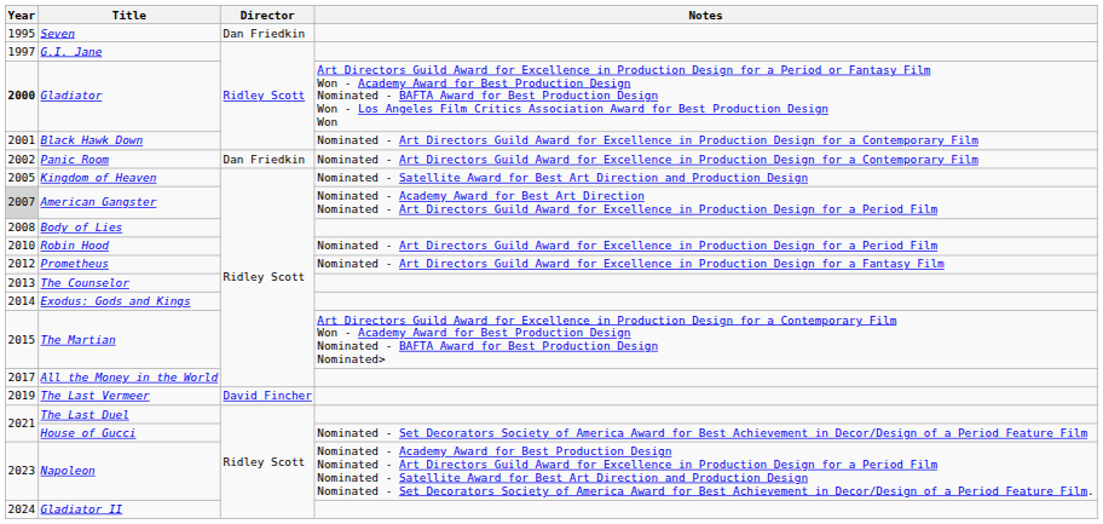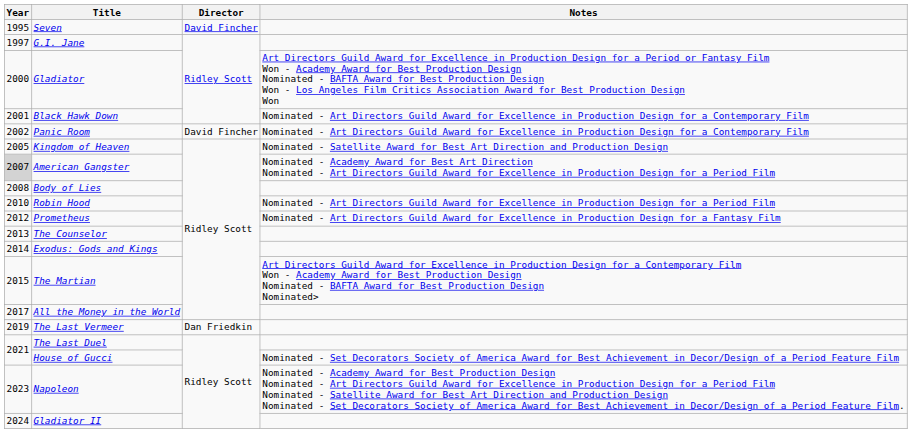 <table class="wikitable sortable">
 <tr>
 <th>Year</th>
 <th>Title</th>
 <th>Director</th>
 <th class="unsortable">Notes</th>
 </tr>
 <tr>
 <td>1995</td>
 <td><em><a href='#'>Seven</a></em></td>
-<td>Dan Friedkin</td>
+<td><a href='#'>David Fincher</a></td>
 <td></td>
 </tr>
 <tr>
 <td>1997</td>
 <td><em><a href='#'>G.I. Jane</a></em></td>
 <td rowspan=3><a href='#'>Ridley Scott</a></td>
 <td></td>
 </tr>
 <tr>
-<td><strong>2000</strong></td>
+<td>2000</td>
 <td><em><a href='#'>Gladiator</a></em></td>
 <td><a href='#'>Art Directors Guild Award for Excellence in Production Design for a Period or Fantasy Film</a><br>Won - <a href='#'>Academy Award for Best Production Design</a><br>Nominated - <a href='#'>BAFTA Award for Best Production Design</a><br>Won - <a href='#'>Los Angeles Film Critics Association Award for Best Production Design</a><br>Won</td>
 </tr>
 <tr>
 <td>2001</td>
 <td><em><a href='#'>Black Hawk Down</a></em></td>
 <td>Nominated - <a href='#'>Art Directors Guild Award for Excellence in Production Design for a Contemporary Film</a></td>
 </tr>
 <tr>
 <td>2002</td>
 <td><em><a href='#'>Panic Room</a></em></td>
-<td>Dan Friedkin</td>
+<td>David Fincher</td>
 <td>Nominated - <a href='#'>Art Directors Guild Award for Excellence in Production Design for a Contemporary Film</a></td>
 </tr>
 <tr>
 <td>2005</td>
 <td><em><a href='#'>Kingdom of Heaven</a></em></td>
 <td rowspan=9>Ridley Scott</td>
 <td>Nominated - <a href='#'>Satellite Award for Best Art Direction and Production Design</a></td>
 </tr>
 <tr>
 <td style="background: lightgrey;">2007</td>
 <td><em><a href='#'>American Gangster</a></em></td>
 <td>Nominated - <a href='#'>Academy Award for Best Art Direction</a><br>Nominated - <a href='#'>Art Directors Guild Award for Excellence in Production Design for a Period Film</a></td>
 </tr>
 <tr>
 <td>2008</td>
 <td><em><a href='#'>Body of Lies</a></em></td>
 <td></td>
 </tr>
 <tr>
 <td>2010</td>
 <td><em><a href='#'>Robin Hood</a></em></td>
 <td>Nominated - <a href='#'>Art Directors Guild Award for Excellence in Production Design for a Period Film</a></td>
 </tr>
 <tr>
 <td>2012</td>
 <td><em><a href='#'>Prometheus</a></em></td>
 <td>Nominated - <a href='#'>Art Directors Guild Award for Excellence in Production Design for a Fantasy Film</a></td>
 </tr>
 <tr>
 <td>2013</td>
 <td><em><a href='#'>The Counselor</a></em></td>
 <td></td>
 </tr>
 <tr>
 <td>2014</td>
 <td><em><a href='#'>Exodus: Gods and Kings</a></em></td>
 <td></td>
 </tr>
 <tr>
 <td>2015</td>
 <td><em><a href='#'>The Martian</a></em></td>
 <td><a href='#'>Art Directors Guild Award for Excellence in Production Design for a Contemporary Film</a><br>Won - <a href='#'>Academy Award for Best Production Design</a><br>Nominated - <a href='#'>BAFTA Award for Best Production Design</a><br>Nominated></td>
 </tr>
 <tr>
 <td>2017</td>
 <td><em><a href='#'>All the Money in the World</a></em></td>
 <td></td>
 </tr>
 <tr>
 <td>2019</td>
 <td><em><a href='#'>The Last Vermeer</a></em></td>
-<td><a href='#'>David Fincher</a></td>
+<td>Dan Friedkin</td>
 <td></td>
 </tr>
 <tr>
 <td rowspan=2>2021</td>
 <td><em><a href='#'>The Last Duel</a></em></td>
 <td rowspan=4>Ridley Scott</td>
 <td></td>
 </tr>
 <tr>
 <td><em><a href='#'>House of Gucci</a></em></td>
 <td>Nominated - <a href='#'>Set Decorators Society of America Award for Best Achievement in Decor/Design of a Period Feature Film</a></td>
 </tr>
 <tr>
 <td>2023</td>
 <td><em><a href='#'>Napoleon</a></em></td>
 <td>Nominated - <a href='#'>Academy Award for Best Production Design</a><br>Nominated - <a href='#'>Art Directors Guild Award for Excellence in Production Design for a Period Film</a><br>Nominated - <a href='#'>Satellite Award for Best Art Direction and Production Design</a><br>Nominated - <a href='#'>Set Decorators Society of America Award for Best Achievement in Decor/Design of a Period Feature Film</a>.</td>
 </tr>
 <tr>
 <td>2024</td>
 <td><em><a href='#'>Gladiator II</a></em></td>
 <td></td>
 </tr>
 </table>
